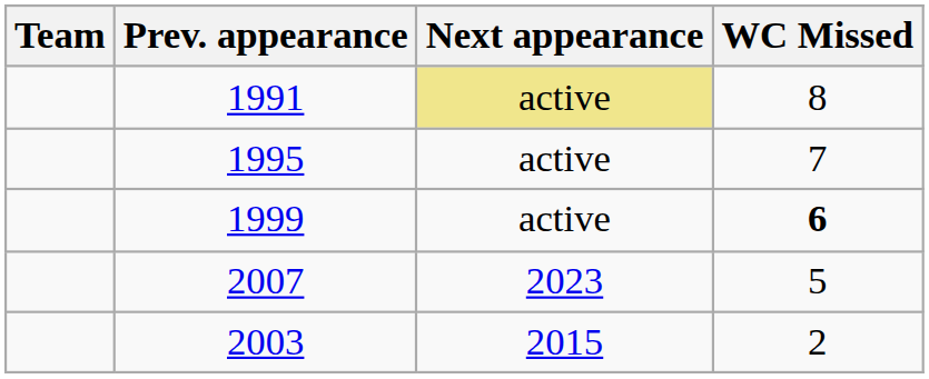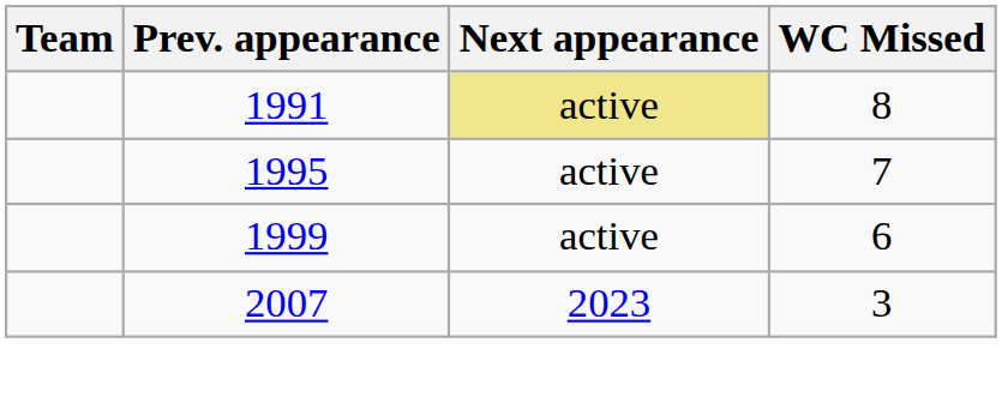 <table class="wikitable" style="text-align:center;">
 <tr>
 <th>Team</th>
 <th>Prev. appearance</th>
 <th>Next appearance</th>
 <th>WC Missed</th>
 </tr>
 <tr>
 <td align=left></td>
 <td><a href='#'>1991</a></td>
 <td style="background: khaki;">active</td>
 <td>8</td>
 </tr>
 <tr>
 <td align=left></td>
 <td><a href='#'>1995</a></td>
 <td>active</td>
 <td>7</td>
 </tr>
 <tr>
 <td align=left></td>
 <td><a href='#'>1999</a></td>
 <td>active</td>
-<td><strong>6</strong></td>
+<td>6</td>
 </tr>
 <tr>
 <td align=left></td>
 <td><a href='#'>2007</a></td>
 <td><a href='#'>2023</a></td>
-<td>5</td>
-</tr>
-<tr>
-<td align=left></td>
-<td><a href='#'>2003</a></td>
-<td><a href='#'>2015</a></td>
-<td>2</td>
+<td>3</td>
 </tr>
 </table>
